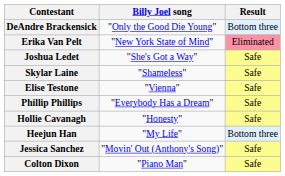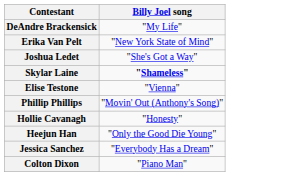 <table class="wikitable unsortable" style="text-align:center;">
 <tr>
 <th scope="col">Contestant</th>
 <th scope="col"><a href='#'>Billy Joel</a> song</th>
-<th scope="col">Result</th>
 </tr>
 <tr>
 <th scope="row">DeAndre Brackensick</th>
-<td>"<a href='#'>Only the Good Die Young</a>"</td>
-<td bgcolor="E0F0FF">Bottom three</td>
+<td>"<a href='#'>My Life</a>"</td>
 </tr>
 <tr>
 <th scope="row">Erika Van Pelt</th>
 <td>"<a href='#'>New York State of Mind</a>"</td>
-<td bgcolor="FF91A4">Eliminated</td>
 </tr>
 <tr>
 <th scope="row">Joshua Ledet</th>
 <td>"<a href='#'>She's Got a Way</a>"</td>
-<td bgcolor="FDFC8F">Safe</td>
 </tr>
 <tr>
 <th scope="row">Skylar Laine</th>
-<td>"<a href='#'>Shameless</a>"</td>
-<td bgcolor="FDFC8F">Safe</td>
+<td><strong>"<a href='#'>Shameless</a>"</strong></td>
 </tr>
 <tr>
 <th scope="row">Elise Testone</th>
 <td>"<a href='#'>Vienna</a>"</td>
-<td bgcolor="FDFC8F">Safe</td>
 </tr>
 <tr>
 <th scope="row">Phillip Phillips</th>
-<td>"<a href='#'>Everybody Has a Dream</a>"</td>
-<td bgcolor="FDFC8F">Safe</td>
+<td>"<a href='#'>Movin' Out (Anthony's Song)</a>"</td>
 </tr>
 <tr>
 <th scope="row">Hollie Cavanagh</th>
 <td>"<a href='#'>Honesty</a>"</td>
-<td bgcolor="FDFC8F">Safe</td>
 </tr>
 <tr>
 <th scope="row">Heejun Han</th>
-<td>"<a href='#'>My Life</a>"</td>
-<td bgcolor="E0F0FF">Bottom three</td>
+<td>"<a href='#'>Only the Good Die Young</a>"</td>
 </tr>
 <tr>
 <th scope="row">Jessica Sanchez</th>
-<td>"<a href='#'>Movin' Out (Anthony's Song)</a>"</td>
-<td bgcolor="FDFC8F">Safe</td>
+<td>"<a href='#'>Everybody Has a Dream</a>"</td>
 </tr>
 <tr>
 <th scope="row">Colton Dixon</th>
 <td>"<a href='#'>Piano Man</a>"</td>
-<td bgcolor="FDFC8F">Safe</td>
 </tr>
 </table>
